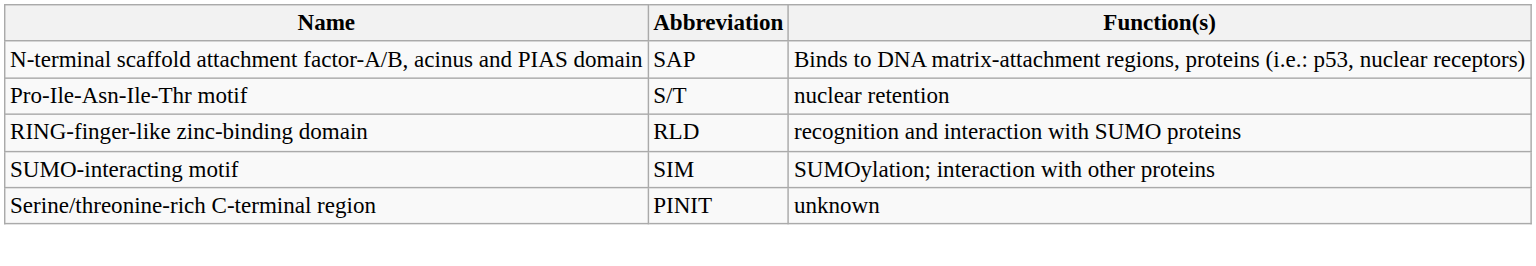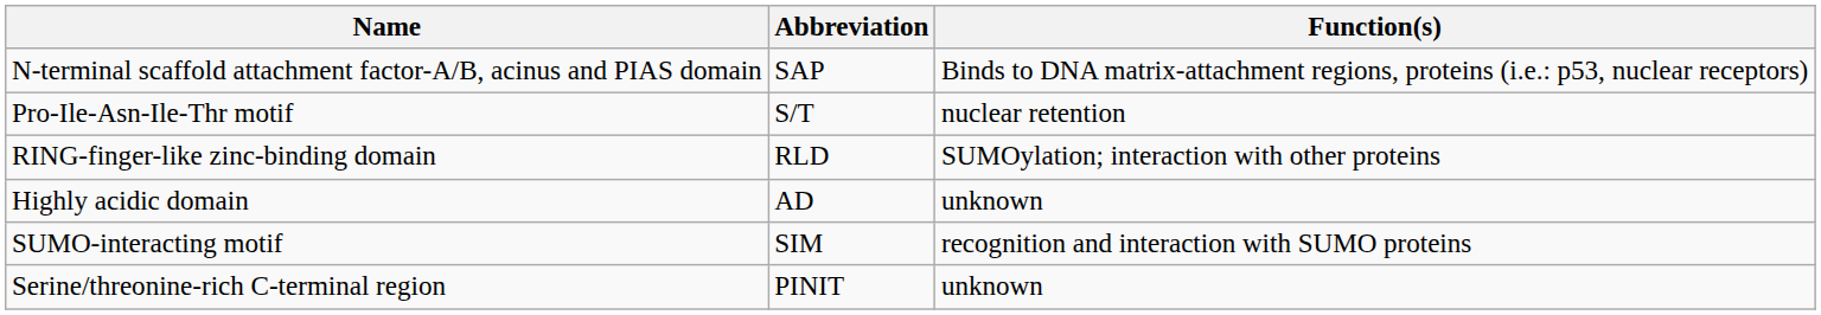 <table class="wikitable sortable collapsible">
 <tr>
 <th>Name</th>
 <th>Abbreviation</th>
 <th>Function(s)</th>
 </tr>
 <tr>
 <td>N-terminal scaffold attachment factor-A/B, acinus and PIAS domain</td>
 <td>SAP</td>
 <td>Binds to DNA matrix-attachment regions, proteins (i.e.: p53, nuclear receptors)</td>
 </tr>
 <tr>
 <td>Pro-Ile-Asn-Ile-Thr motif</td>
 <td>S/T</td>
 <td>nuclear retention</td>
 </tr>
 <tr>
 <td>RING-finger-like zinc-binding domain</td>
 <td>RLD</td>
-<td>recognition and interaction with SUMO proteins</td>
+<td>SUMOylation; interaction with other proteins</td>
+</tr>
+<tr>
+<td>Highly acidic domain</td>
+<td>AD</td>
+<td>unknown</td>
 </tr>
 <tr>
 <td>SUMO-interacting motif</td>
 <td>SIM</td>
-<td>SUMOylation; interaction with other proteins</td>
+<td>recognition and interaction with SUMO proteins</td>
 </tr>
 <tr>
 <td>Serine/threonine-rich C-terminal region</td>
 <td>PINIT</td>
 <td>unknown</td>
 </tr>
 </table>
